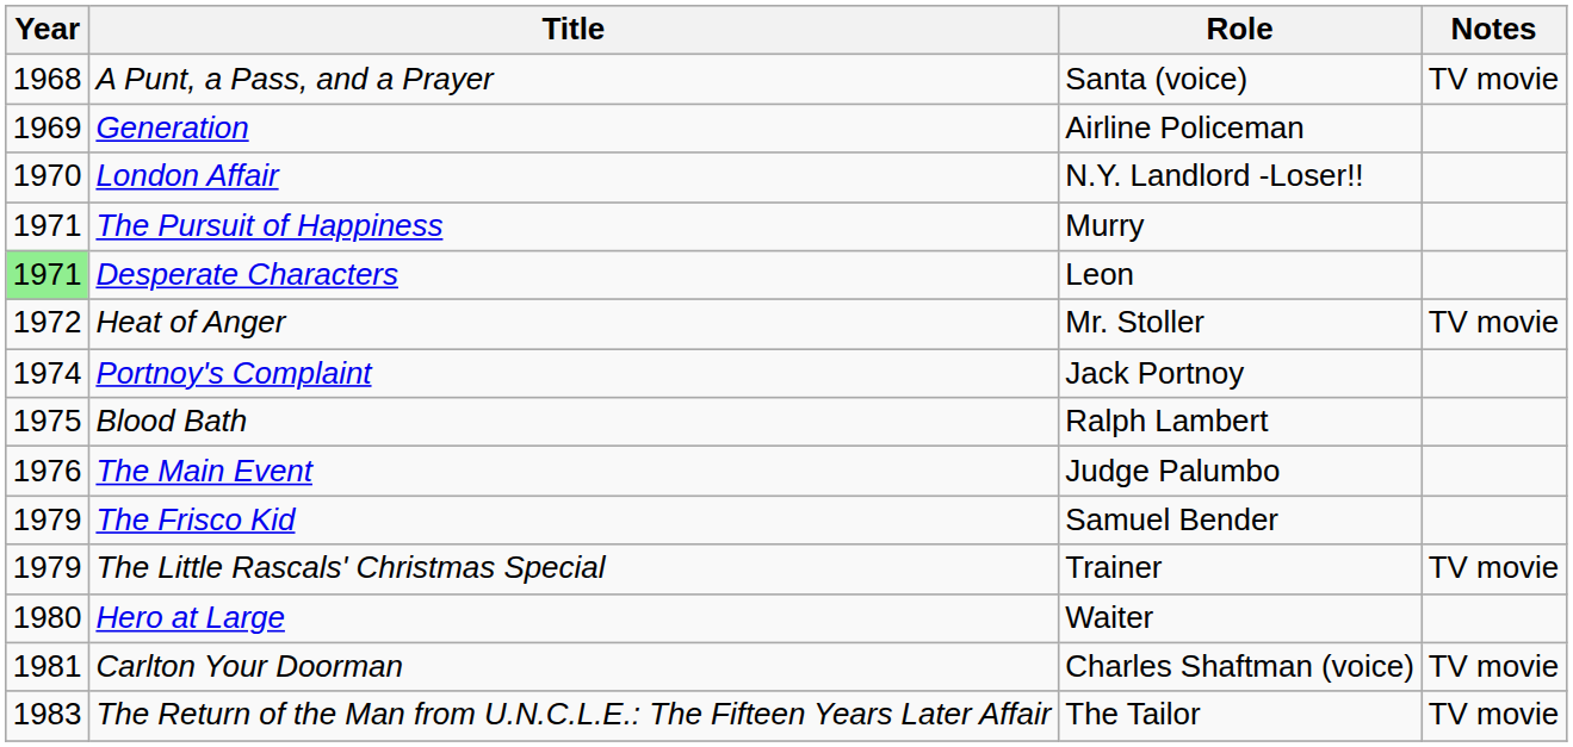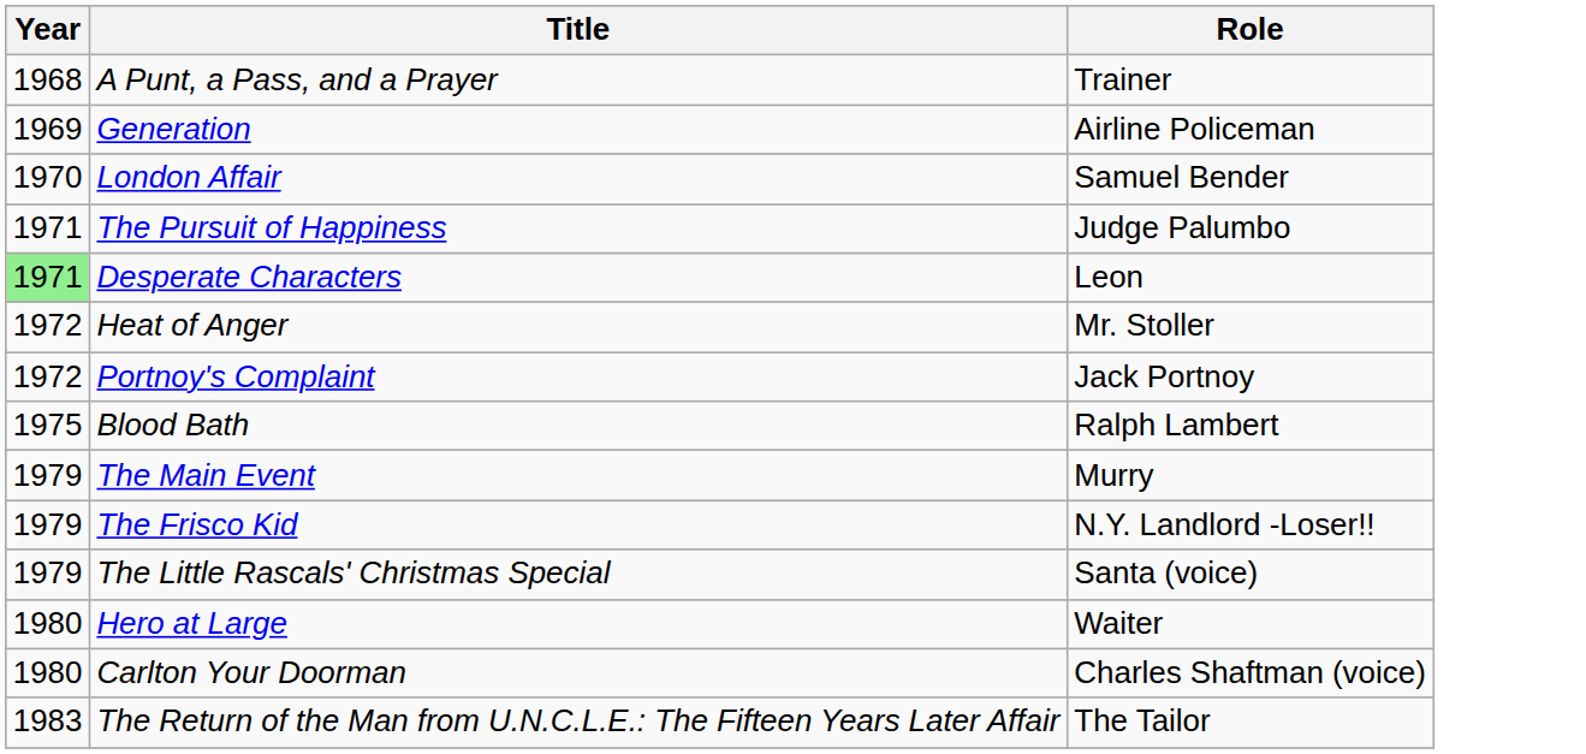 <table class="wikitable">
 <tr>
 <th>Year</th>
 <th>Title</th>
 <th>Role</th>
-<th>Notes</th>
 </tr>
 <tr>
 <td>1968</td>
 <td><em>A Punt, a Pass, and a Prayer</em></td>
-<td>Santa (voice)</td>
-<td>TV movie</td>
+<td>Trainer</td>
 </tr>
 <tr>
 <td>1969</td>
 <td><em><a href='#'>Generation</a></em></td>
 <td>Airline Policeman</td>
-<td></td>
 </tr>
 <tr>
 <td>1970</td>
 <td><em><a href='#'>London Affair</a></em></td>
-<td>N.Y. Landlord -Loser!!</td>
-<td></td>
+<td>Samuel Bender</td>
 </tr>
 <tr>
 <td>1971</td>
 <td><em><a href='#'>The Pursuit of Happiness</a></em></td>
-<td>Murry</td>
-<td></td>
+<td>Judge Palumbo</td>
 </tr>
 <tr>
 <td style="background: lightgreen;">1971</td>
 <td><em><a href='#'>Desperate Characters</a></em></td>
 <td>Leon</td>
-<td></td>
 </tr>
 <tr>
 <td>1972</td>
 <td><em>Heat of Anger</em></td>
 <td>Mr. Stoller</td>
-<td>TV movie</td>
 </tr>
 <tr>
-<td>1974</td>
+<td>1972</td>
 <td><em><a href='#'>Portnoy's Complaint</a></em></td>
 <td>Jack Portnoy</td>
-<td></td>
 </tr>
 <tr>
 <td>1975</td>
 <td><em>Blood Bath</em></td>
 <td>Ralph Lambert</td>
-<td></td>
 </tr>
 <tr>
-<td>1976</td>
+<td>1979</td>
 <td><em><a href='#'>The Main Event</a></em></td>
-<td>Judge Palumbo</td>
-<td></td>
+<td>Murry</td>
 </tr>
 <tr>
 <td>1979</td>
 <td><em><a href='#'>The Frisco Kid</a></em></td>
-<td>Samuel Bender</td>
-<td></td>
+<td>N.Y. Landlord -Loser!!</td>
 </tr>
 <tr>
 <td>1979</td>
 <td><em>The Little Rascals' Christmas Special</em></td>
-<td>Trainer</td>
-<td>TV movie</td>
+<td>Santa (voice)</td>
 </tr>
 <tr>
 <td>1980</td>
 <td><em><a href='#'>Hero at Large</a></em></td>
 <td>Waiter</td>
-<td></td>
 </tr>
 <tr>
-<td>1981</td>
+<td>1980</td>
 <td><em>Carlton Your Doorman</em></td>
 <td>Charles Shaftman (voice)</td>
-<td>TV movie</td>
 </tr>
 <tr>
 <td>1983</td>
 <td><em>The Return of the Man from U.N.C.L.E.: The Fifteen Years Later Affair</em></td>
 <td>The Tailor</td>
-<td>TV movie</td>
 </tr>
 </table>
